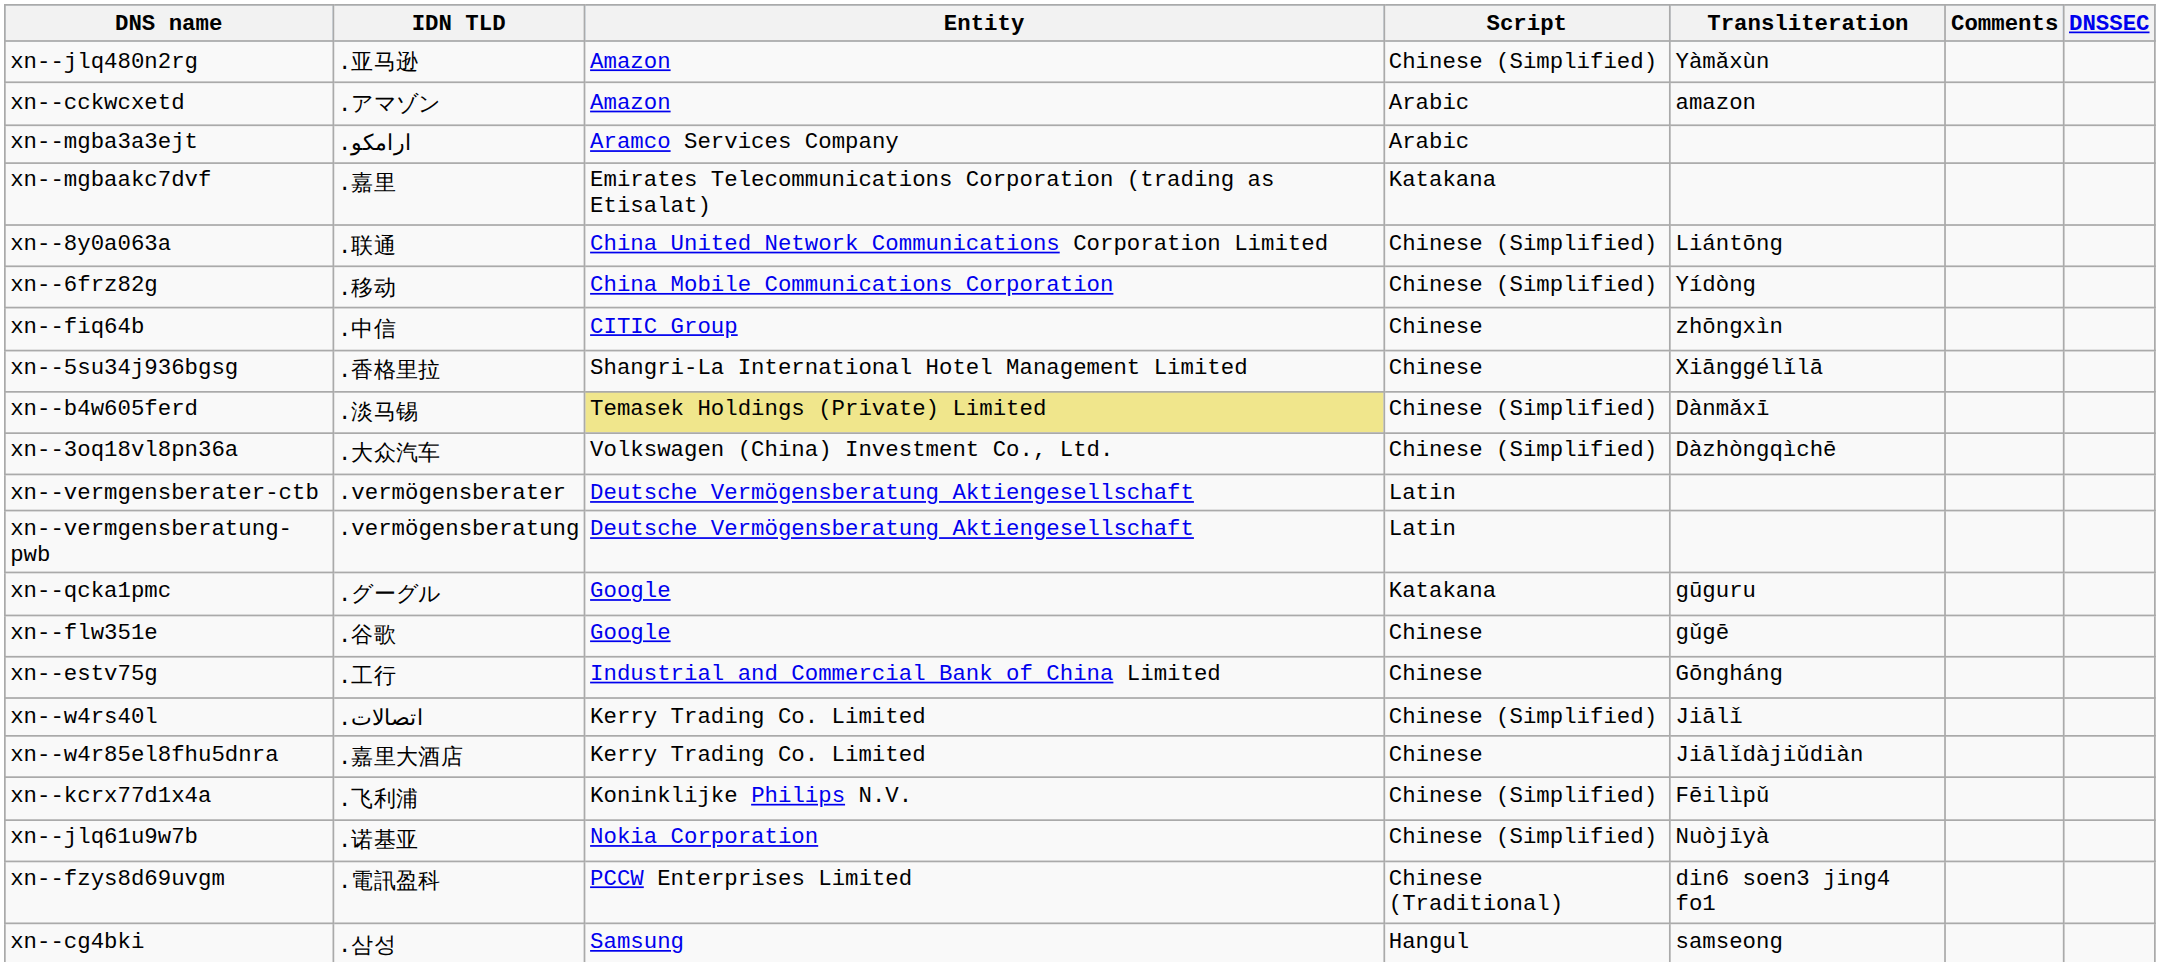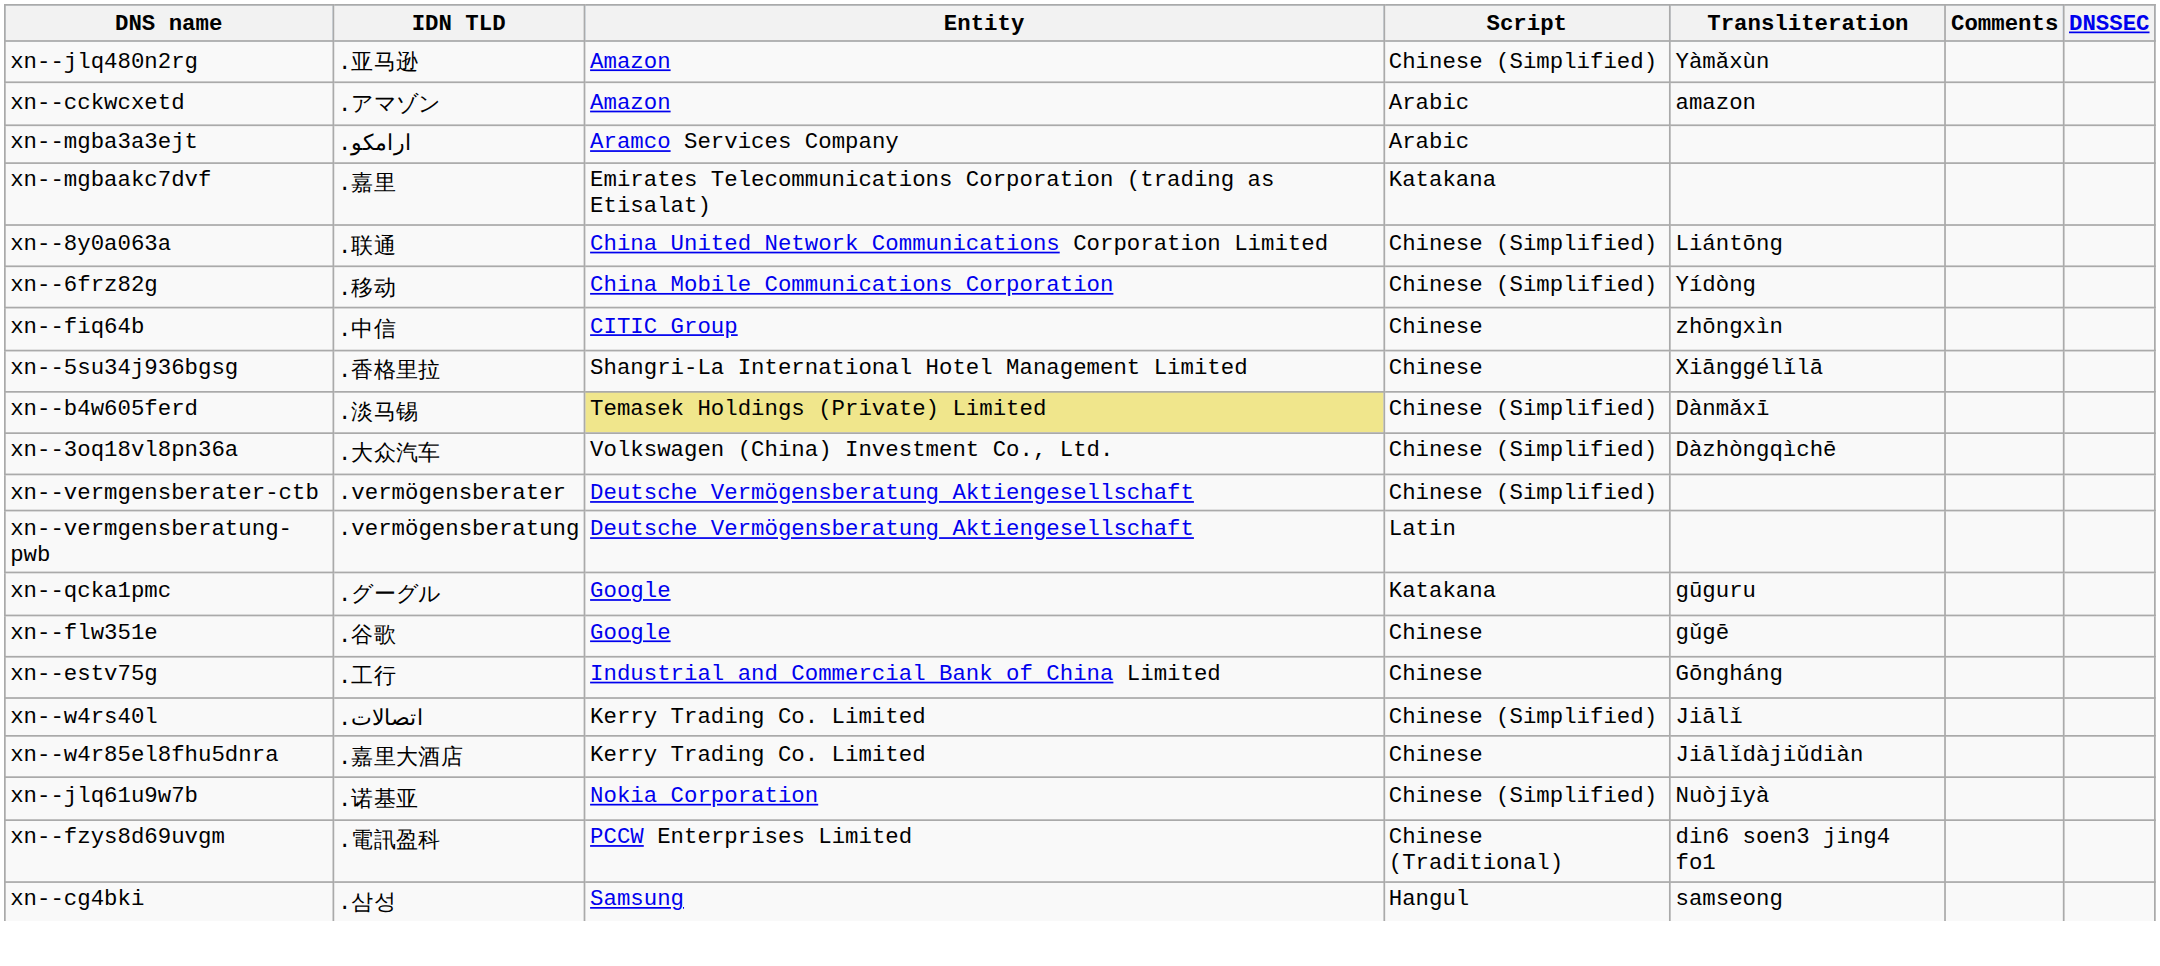 <table class="wikitable sortable">
 <tr style="background:#a0d0ff;">
 <th>DNS name</th>
 <th>IDN TLD</th>
 <th>Entity</th>
 <th>Script</th>
 <th>Transliteration</th>
 <th>Comments</th>
 <th><a href='#'>DNSSEC</a></th>
 </tr>
 <tr>
 <td>xn--jlq480n2rg</td>
 <td>.亚马逊</td>
 <td><a href='#'>Amazon</a></td>
 <td>Chinese (Simplified)</td>
 <td>Yàmǎxùn</td>
 <td></td>
 <td></td>
 </tr>
 <tr>
 <td>xn--cckwcxetd</td>
 <td>.アマゾン</td>
 <td><a href='#'>Amazon</a></td>
 <td>Arabic</td>
 <td>amazon</td>
 <td></td>
 <td></td>
 </tr>
 <tr valign=top>
 <td>xn--mgba3a3ejt</td>
 <td>.ارامكو</td>
 <td><a href='#'>Aramco</a> Services Company</td>
 <td>Arabic</td>
 <td></td>
 <td></td>
 <td></td>
 </tr>
 <tr valign=top>
 <td>xn--mgbaakc7dvf</td>
 <td>.嘉里</td>
 <td>Emirates Telecommunications Corporation (trading as Etisalat)</td>
 <td>Katakana</td>
 <td></td>
 <td></td>
 <td></td>
 </tr>
 <tr valign=top>
 <td>xn--8y0a063a</td>
 <td>.联通</td>
 <td><a href='#'>China United Network Communications</a> Corporation Limited</td>
 <td>Chinese (Simplified)</td>
 <td>Liántōng</td>
 <td></td>
 <td></td>
 </tr>
 <tr valign="top">
 <td>xn--6frz82g</td>
 <td>.移动</td>
 <td><a href='#'>China Mobile Communications Corporation</a></td>
 <td>Chinese (Simplified)</td>
 <td>Yídòng</td>
 <td></td>
 <td></td>
 </tr>
 <tr valign="top">
 <td>xn--fiq64b</td>
 <td>.中信</td>
 <td><a href='#'>CITIC Group</a></td>
 <td>Chinese</td>
 <td>zhōngxìn</td>
 <td></td>
 <td></td>
 </tr>
 <tr valign=top>
 <td>xn--5su34j936bgsg</td>
 <td>.香格里拉</td>
 <td>Shangri‐La International Hotel Management Limited</td>
 <td>Chinese</td>
 <td>Xiānggélǐlā</td>
 <td></td>
 <td></td>
 </tr>
 <tr valign=top>
 <td>xn--b4w605ferd</td>
 <td>.淡马锡</td>
 <td style="background: khaki;">Temasek Holdings (Private) Limited</td>
 <td>Chinese (Simplified)</td>
 <td>Dànmǎxī</td>
 <td></td>
 <td></td>
 </tr>
 <tr valign=top>
 <td>xn--3oq18vl8pn36a</td>
 <td>.大众汽车</td>
 <td>Volkswagen (China) Investment Co., Ltd.</td>
 <td>Chinese (Simplified)</td>
 <td>Dàzhòngqìchē</td>
 <td></td>
 <td></td>
 </tr>
 <tr valign="top">
 <td>xn--vermgensberater-ctb</td>
 <td>.vermögensberater</td>
 <td><a href='#'>Deutsche Vermögensberatung Aktiengesellschaft</a></td>
-<td>Latin</td>
+<td>Chinese (Simplified)</td>
 <td></td>
 <td></td>
 <td></td>
 </tr>
 <tr valign="top">
 <td>xn--vermgensberatung-pwb</td>
 <td>.vermögensberatung</td>
 <td><a href='#'>Deutsche Vermögensberatung Aktiengesellschaft</a></td>
 <td>Latin</td>
 <td></td>
 <td></td>
 <td></td>
 </tr>
 <tr valign="top">
 <td white-space:nobreak>xn--qcka1pmc</td>
 <td>.グーグル</td>
 <td><a href='#'>Google</a></td>
 <td>Katakana</td>
 <td>gūguru</td>
 <td></td>
 <td></td>
 </tr>
 <tr valign="top">
 <td>xn--flw351e</td>
 <td>.谷歌</td>
 <td><a href='#'>Google</a></td>
 <td>Chinese</td>
 <td>gǔgē</td>
 <td></td>
 <td></td>
 </tr>
 <tr valign=top>
 <td>xn--estv75g</td>
 <td>.工行</td>
 <td><a href='#'>Industrial and Commercial Bank of China</a> Limited</td>
 <td>Chinese</td>
 <td>Gōngháng</td>
 <td></td>
 <td></td>
 </tr>
 <tr valign=top>
 <td>xn--w4rs40l</td>
 <td>.اتصالات</td>
 <td>Kerry Trading Co. Limited</td>
 <td>Chinese (Simplified)</td>
 <td>Jiālǐ</td>
 <td></td>
 <td></td>
 </tr>
 <tr valign=top>
 <td>xn--w4r85el8fhu5dnra</td>
 <td>.嘉里大酒店</td>
 <td>Kerry Trading Co. Limited</td>
 <td>Chinese</td>
 <td>Jiālǐdàjiǔdiàn</td>
 <td></td>
 <td></td>
 </tr>
 <tr valign=top>
-<td>xn--kcrx77d1x4a</td>
-<td>.飞利浦</td>
-<td>Koninklijke <a href='#'>Philips</a> N.V.</td>
-<td>Chinese (Simplified)</td>
-<td>Fēilìpǔ</td>
-<td></td>
-<td></td>
-</tr>
-<tr valign=top>
 <td>xn--jlq61u9w7b</td>
 <td>.诺基亚</td>
 <td><a href='#'>Nokia Corporation</a></td>
 <td>Chinese (Simplified)</td>
 <td>Nuòjīyà</td>
 <td></td>
 <td></td>
 </tr>
 <tr valign=top>
 <td>xn--fzys8d69uvgm</td>
 <td>.電訊盈科</td>
 <td><a href='#'>PCCW</a> Enterprises Limited</td>
 <td>Chinese (Traditional)</td>
 <td>din6 soen3 jing4 fo1</td>
 <td></td>
 <td></td>
 </tr>
 <tr valign="top">
 <td>xn--cg4bki</td>
 <td>.삼성</td>
 <td><a href='#'>Samsung</a></td>
 <td>Hangul</td>
 <td>samseong</td>
 <td></td>
 <td></td>
 </tr>
 </table>
